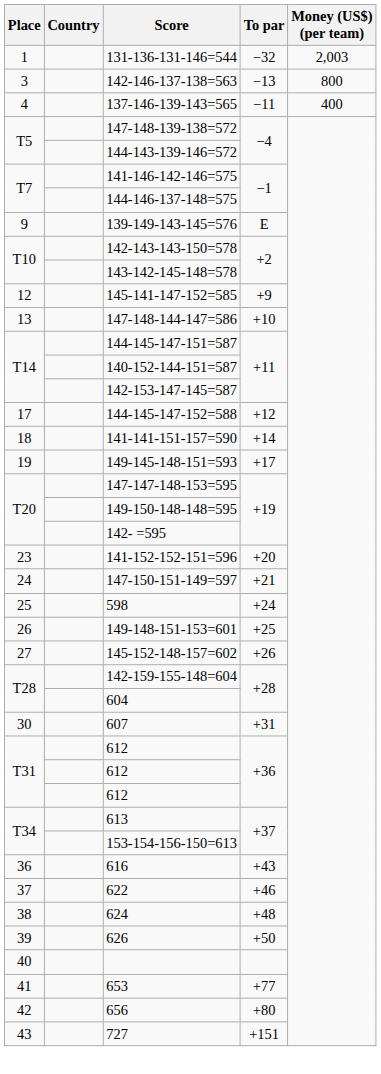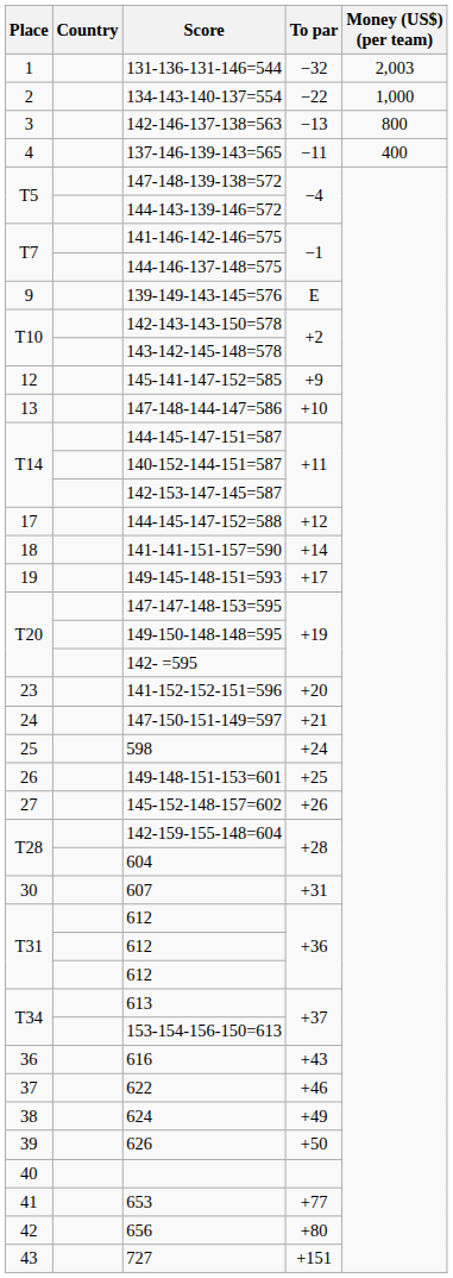 <table class="wikitable" style="font-size:95%;">
 <tr>
 <th>Place</th>
 <th>Country</th>
 <th>Score</th>
 <th>To par</th>
 <th>Money (US$)<br>(per team)</th>
 </tr>
 <tr>
 <td align=center>1</td>
 <td></td>
 <td>131-136-131-146=544</td>
 <td align=center>−32</td>
 <td align=center>2,003</td>
+</tr>
+<tr>
+<td align=center>2</td>
+<td></td>
+<td>134-143-140-137=554</td>
+<td align=center>−22</td>
+<td align=center>1,000</td>
 </tr>
 <tr>
 <td align=center>3</td>
 <td></td>
 <td>142-146-137-138=563</td>
 <td align=center>−13</td>
 <td align=center>800</td>
 </tr>
 <tr>
 <td align=center>4</td>
 <td></td>
 <td>137-146-139-143=565</td>
 <td align=center>−11</td>
 <td align=center>400</td>
 </tr>
 <tr>
 <td rowspan=2 align=center>T5</td>
 <td></td>
 <td>147-148-139-138=572</td>
 <td rowspan=2 align=center>−4</td>
 <td rowspan=39></td>
 </tr>
 <tr>
 <td></td>
 <td>144-143-139-146=572</td>
 </tr>
 <tr>
 <td rowspan=2 align=center>T7</td>
 <td></td>
 <td>141-146-142-146=575</td>
 <td rowspan=2 align=center>−1</td>
 </tr>
 <tr>
 <td></td>
 <td>144-146-137-148=575</td>
 </tr>
 <tr>
 <td align=center>9</td>
 <td></td>
 <td>139-149-143-145=576</td>
 <td align=center>E</td>
 </tr>
 <tr>
 <td rowspan=2 align=center>T10</td>
 <td></td>
 <td>142-143-143-150=578</td>
 <td rowspan=2 align=center>+2</td>
 </tr>
 <tr>
 <td></td>
 <td>143-142-145-148=578</td>
 </tr>
 <tr>
 <td align=center>12</td>
 <td></td>
 <td>145-141-147-152=585</td>
 <td align=center>+9</td>
 </tr>
 <tr>
 <td align=center>13</td>
 <td></td>
 <td>147-148-144-147=586</td>
 <td align=center>+10</td>
 </tr>
 <tr>
 <td rowspan=3 align=center>T14</td>
 <td></td>
 <td>144-145-147-151=587</td>
 <td rowspan=3 align=center>+11</td>
 </tr>
 <tr>
 <td></td>
 <td>140-152-144-151=587</td>
 </tr>
 <tr>
 <td></td>
 <td>142-153-147-145=587</td>
 </tr>
 <tr>
 <td align=center>17</td>
 <td></td>
 <td>144-145-147-152=588</td>
 <td align=center>+12</td>
 </tr>
 <tr>
 <td align=center>18</td>
 <td></td>
 <td>141-141-151-157=590</td>
 <td align="center">+14</td>
 </tr>
 <tr>
 <td align=center>19</td>
 <td></td>
 <td>149-145-148-151=593</td>
 <td align=center>+17</td>
 </tr>
 <tr>
 <td rowspan=3 align=center>T20</td>
 <td></td>
 <td>147-147-148-153=595</td>
 <td rowspan=3 align=center>+19</td>
 </tr>
 <tr>
 <td></td>
 <td>149-150-148-148=595</td>
 </tr>
 <tr>
 <td></td>
 <td>142- =595</td>
 </tr>
 <tr>
 <td align=center>23</td>
 <td></td>
 <td>141-152-152-151=596</td>
 <td align=center>+20</td>
 </tr>
 <tr>
 <td align=center>24</td>
 <td></td>
 <td>147-150-151-149=597</td>
 <td align=center>+21</td>
 </tr>
 <tr>
 <td align=center>25</td>
 <td></td>
 <td>598</td>
 <td align=center>+24</td>
 </tr>
 <tr>
 <td align=center>26</td>
 <td></td>
 <td>149-148-151-153=601</td>
 <td align=center>+25</td>
 </tr>
 <tr>
 <td align=center>27</td>
 <td></td>
 <td>145-152-148-157=602</td>
 <td align=center>+26</td>
 </tr>
 <tr>
 <td rowspan=2 align=center>T28</td>
 <td></td>
 <td>142-159-155-148=604</td>
 <td rowspan=2 align=center>+28</td>
 </tr>
 <tr>
 <td></td>
 <td>604</td>
 </tr>
 <tr>
 <td align=center>30</td>
 <td></td>
 <td>607</td>
 <td align=center>+31</td>
 </tr>
 <tr>
 <td rowspan=3 align=center>T31</td>
 <td></td>
 <td>612</td>
 <td rowspan=3 align=center>+36</td>
 </tr>
 <tr>
 <td></td>
 <td>612</td>
 </tr>
 <tr>
 <td></td>
 <td>612</td>
 </tr>
 <tr>
 <td rowspan=2 align=center>T34</td>
 <td></td>
 <td>613</td>
 <td rowspan=2 align=center>+37</td>
 </tr>
 <tr>
 <td></td>
 <td>153-154-156-150=613</td>
 </tr>
 <tr>
 <td align=center>36</td>
 <td></td>
 <td>616</td>
 <td align=center>+43</td>
 </tr>
 <tr>
 <td align=center>37</td>
 <td></td>
 <td>622</td>
 <td align=center>+46</td>
 </tr>
 <tr>
 <td align=center>38</td>
 <td></td>
 <td>624</td>
-<td align=center>+48</td>
+<td align=center>+49</td>
 </tr>
 <tr>
 <td align=center>39</td>
 <td></td>
 <td>626</td>
 <td align=center>+50</td>
 </tr>
 <tr>
 <td align=center>40</td>
 <td></td>
 <td></td>
 <td></td>
 </tr>
 <tr>
 <td align=center>41</td>
 <td></td>
 <td>653</td>
 <td align=center>+77</td>
 </tr>
 <tr>
 <td align=center>42</td>
 <td> </td>
 <td>656</td>
 <td align=center>+80</td>
 </tr>
 <tr>
 <td align=center>43</td>
 <td> </td>
 <td>727</td>
 <td align=center>+151</td>
 </tr>
 </table>
